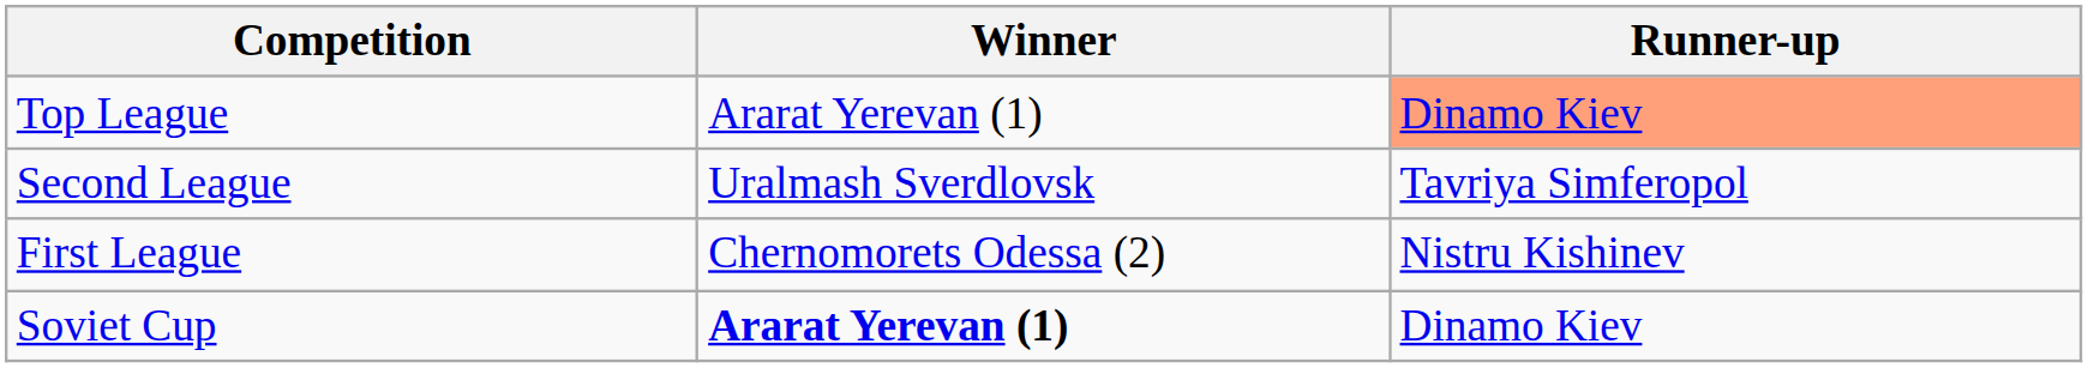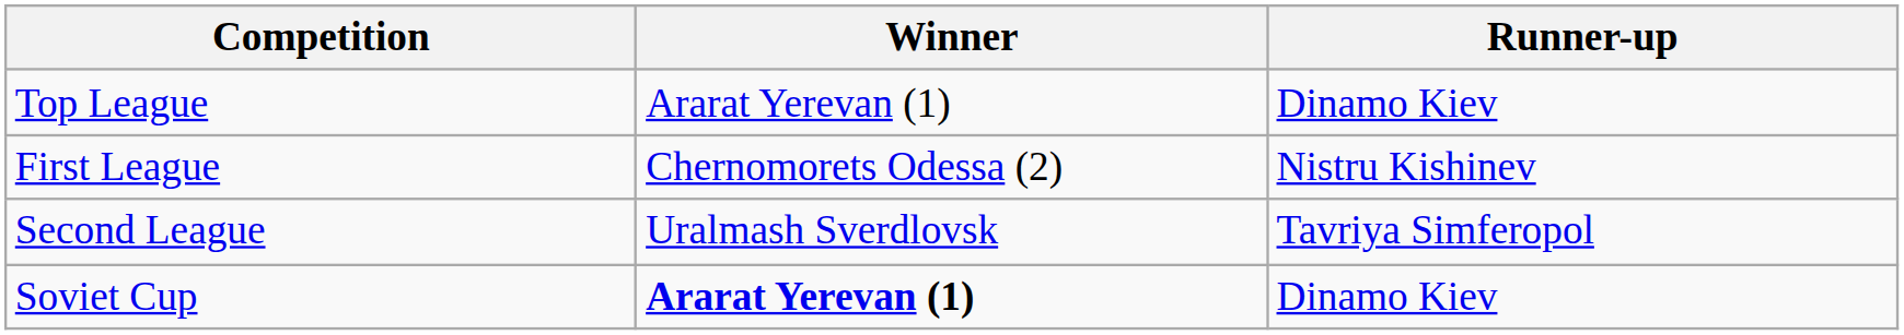 <table class="wikitable">
 <tr>
 <th style="width:15em">Competition</th>
 <th style="width:15em">Winner</th>
 <th style="width:15em">Runner-up</th>
 </tr>
 <tr>
 <td><a href='#'>Top League</a></td>
 <td><a href='#'>Ararat Yerevan</a> (1)</td>
-<td style="background: lightsalmon;"><a href='#'>Dinamo Kiev</a></td>
+<td><a href='#'>Dinamo Kiev</a></td>
+</tr>
+<tr>
+<td><a href='#'>First League</a></td>
+<td><a href='#'>Chernomorets Odessa</a> (2)</td>
+<td><a href='#'>Nistru Kishinev</a></td>
 </tr>
 <tr>
 <td><a href='#'>Second League</a></td>
 <td><a href='#'>Uralmash Sverdlovsk</a></td>
 <td><a href='#'>Tavriya Simferopol</a></td>
 </tr>
 <tr>
-<td><a href='#'>First League</a></td>
-<td><a href='#'>Chernomorets Odessa</a> (2)</td>
-<td><a href='#'>Nistru Kishinev</a></td>
-</tr>
-<tr>
 <td><a href='#'>Soviet Cup</a></td>
 <td><strong><a href='#'>Ararat Yerevan</a> (1)</strong></td>
 <td><a href='#'>Dinamo Kiev</a></td>
 </tr>
 </table>
